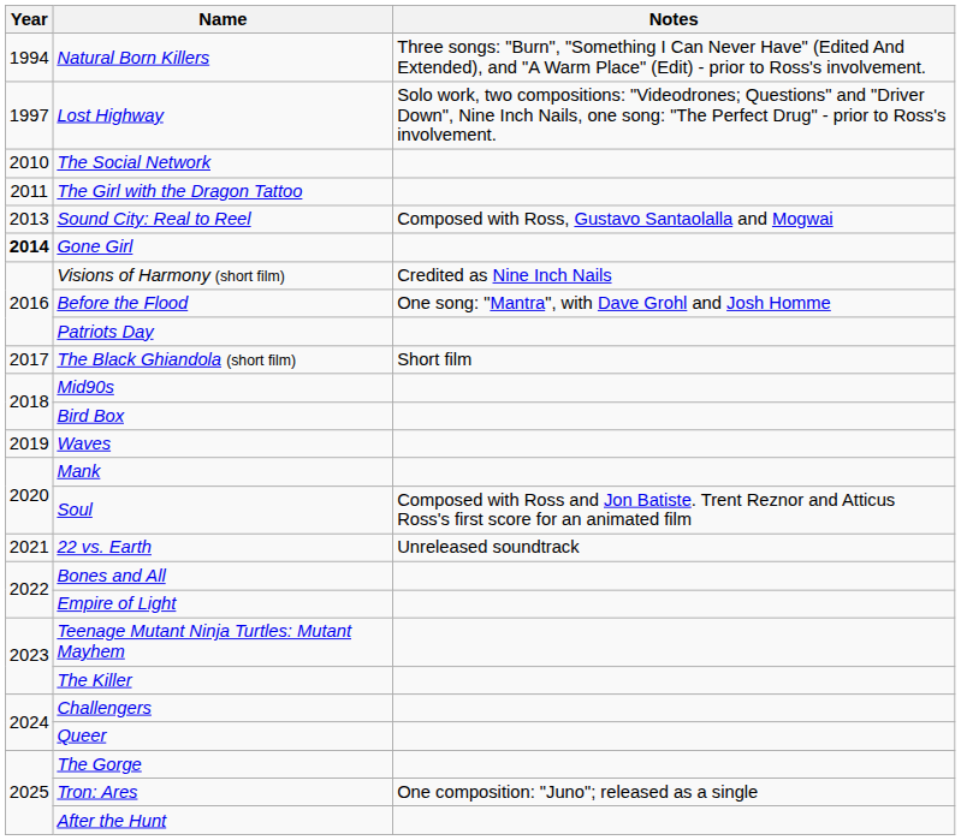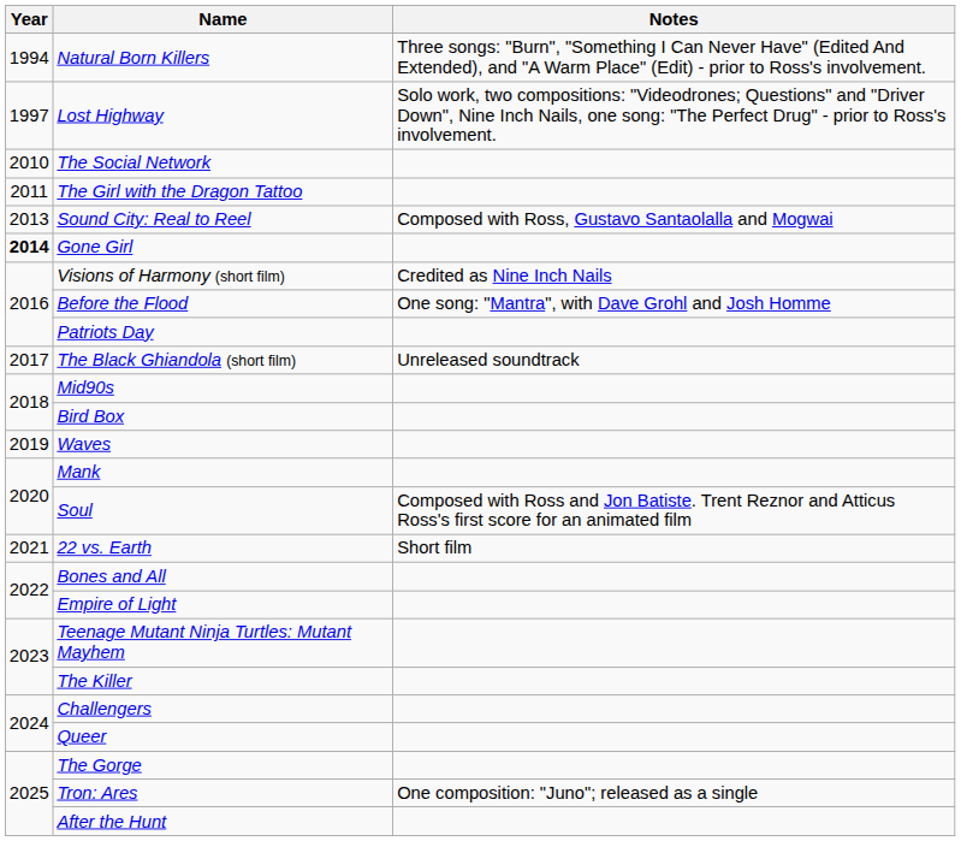 <table class="wikitable">
 <tr>
 <th width="33">Year</th>
 <th width="300">Name</th>
 <th width="500">Notes</th>
 </tr>
 <tr>
 <td align="center">1994</td>
 <td><em><a href='#'>Natural Born Killers</a></em></td>
 <td>Three songs: "Burn", "Something I Can Never Have" (Edited And Extended), and  "A Warm Place" (Edit) - prior to Ross's involvement.</td>
 </tr>
 <tr>
 <td align="center">1997</td>
 <td><em><a href='#'>Lost Highway</a></em></td>
 <td>Solo work, two compositions: "Videodrones; Questions" and "Driver Down", Nine Inch Nails, one song: "The Perfect Drug" - prior to Ross's involvement.</td>
 </tr>
 <tr>
 <td align="center">2010</td>
 <td><em><a href='#'>The Social Network</a></em></td>
 <td></td>
 </tr>
 <tr>
 <td align="center">2011</td>
 <td><em><a href='#'>The Girl with the Dragon Tattoo</a></em></td>
 <td></td>
 </tr>
 <tr>
 <td align="center">2013</td>
 <td><em><a href='#'>Sound City: Real to Reel</a></em></td>
 <td>Composed with Ross, <a href='#'>Gustavo Santaolalla</a> and <a href='#'>Mogwai</a></td>
 </tr>
 <tr>
 <td align="center"><strong>2014</strong></td>
 <td><em><a href='#'>Gone Girl</a></em></td>
 <td></td>
 </tr>
 <tr>
 <td rowspan="3" align="center">2016</td>
 <td><em>Visions of Harmony</em> <small>(short film)</small></td>
 <td>Credited as <a href='#'>Nine Inch Nails</a></td>
 </tr>
 <tr>
 <td><em><a href='#'>Before the Flood</a></em></td>
 <td>One song: "<a href='#'>Mantra</a>", with <a href='#'>Dave Grohl</a> and <a href='#'>Josh Homme</a></td>
 </tr>
 <tr>
 <td><em><a href='#'>Patriots Day</a></em></td>
 <td></td>
 </tr>
 <tr>
 <td align="center">2017</td>
 <td><em><a href='#'>The Black Ghiandola</a></em> <small>(short film)</small></td>
-<td>Short film</td>
+<td>Unreleased soundtrack</td>
 </tr>
 <tr>
 <td rowspan="2" align="center">2018</td>
 <td><em><a href='#'>Mid90s</a></em></td>
 <td></td>
 </tr>
 <tr>
 <td><em><a href='#'>Bird Box</a></em></td>
 <td></td>
 </tr>
 <tr>
 <td align="center">2019</td>
 <td><em><a href='#'>Waves</a></em></td>
 <td></td>
 </tr>
 <tr>
 <td rowspan="2" align="center">2020</td>
 <td><em><a href='#'>Mank</a></em></td>
 <td></td>
 </tr>
 <tr>
 <td><em><a href='#'>Soul</a></em></td>
 <td>Composed with Ross and <a href='#'>Jon Batiste</a>. Trent Reznor and Atticus Ross's first score for an animated film</td>
 </tr>
 <tr>
 <td align="center">2021</td>
 <td><em><a href='#'>22 vs. Earth</a></em></td>
-<td>Unreleased soundtrack</td>
+<td>Short film</td>
 </tr>
 <tr>
 <td rowspan="2" align="center">2022</td>
 <td><em><a href='#'>Bones and All</a></em></td>
 <td></td>
 </tr>
 <tr>
 <td><em><a href='#'>Empire of Light</a></em></td>
 <td></td>
 </tr>
 <tr>
 <td rowspan="2" align="center">2023</td>
 <td><em><a href='#'>Teenage Mutant Ninja Turtles: Mutant Mayhem</a></em></td>
 <td></td>
 </tr>
 <tr>
 <td><em><a href='#'>The Killer</a></em></td>
 <td></td>
 </tr>
 <tr>
 <td rowspan="2" align="center">2024</td>
 <td><em><a href='#'>Challengers</a></em></td>
 <td></td>
 </tr>
 <tr>
 <td><em><a href='#'>Queer</a></em></td>
 <td></td>
 </tr>
 <tr>
 <td rowspan="3" align="center">2025</td>
 <td><em><a href='#'>The Gorge</a></em></td>
 <td></td>
 </tr>
 <tr>
 <td><em><a href='#'>Tron: Ares</a></em></td>
 <td>One composition: "Juno"; released as a single</td>
 </tr>
 <tr>
 <td><em><a href='#'>After the Hunt</a></em></td>
 <td></td>
 </tr>
 </table>
